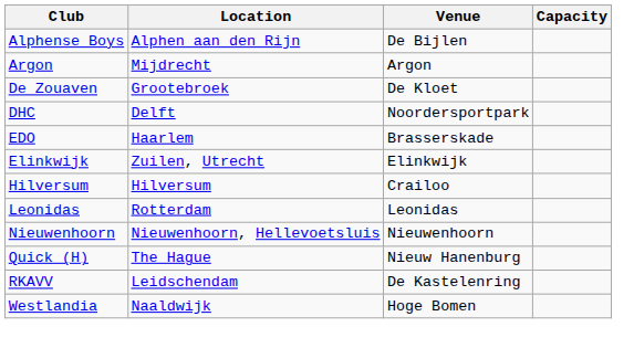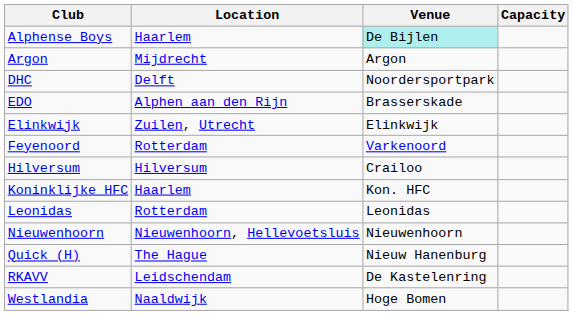 <table class="wikitable sortable">
 <tr>
 <th>Club</th>
 <th>Location</th>
 <th>Venue</th>
 <th>Capacity</th>
 </tr>
 <tr>
 <td><a href='#'>Alphense Boys</a></td>
-<td><a href='#'>Alphen aan den Rijn</a></td>
-<td>De Bijlen</td>
+<td><a href='#'>Haarlem</a></td>
+<td style="background: paleturquoise;">De Bijlen</td>
 <td></td>
 </tr>
 <tr>
 <td><a href='#'>Argon</a></td>
 <td><a href='#'>Mijdrecht</a></td>
 <td>Argon</td>
-<td></td>
-</tr>
-<tr>
-<td><a href='#'>De Zouaven</a></td>
-<td><a href='#'>Grootebroek</a></td>
-<td>De Kloet</td>
 <td></td>
 </tr>
 <tr>
 <td><a href='#'>DHC</a></td>
 <td><a href='#'>Delft</a></td>
 <td>Noordersportpark</td>
 <td></td>
 </tr>
 <tr>
 <td><a href='#'>EDO</a></td>
-<td><a href='#'>Haarlem</a></td>
+<td><a href='#'>Alphen aan den Rijn</a></td>
 <td>Brasserskade</td>
 <td></td>
 </tr>
 <tr>
 <td><a href='#'>Elinkwijk</a></td>
 <td><a href='#'>Zuilen</a>, <a href='#'>Utrecht</a></td>
 <td>Elinkwijk</td>
 <td></td>
 </tr>
 <tr>
+<td><a href='#'>Feyenoord</a></td>
+<td><a href='#'>Rotterdam</a></td>
+<td><a href='#'>Varkenoord</a></td>
+<td></td>
+</tr>
+<tr>
 <td><a href='#'>Hilversum</a></td>
 <td><a href='#'>Hilversum</a></td>
 <td>Crailoo</td>
+<td></td>
+</tr>
+<tr>
+<td><a href='#'>Koninklijke HFC</a></td>
+<td><a href='#'>Haarlem</a></td>
+<td>Kon. HFC</td>
 <td></td>
 </tr>
 <tr>
 <td><a href='#'>Leonidas</a></td>
 <td><a href='#'>Rotterdam</a></td>
 <td>Leonidas</td>
 <td></td>
 </tr>
 <tr>
 <td><a href='#'>Nieuwenhoorn</a></td>
 <td><a href='#'>Nieuwenhoorn</a>, <a href='#'>Hellevoetsluis</a></td>
 <td>Nieuwenhoorn</td>
 <td></td>
 </tr>
 <tr>
 <td><a href='#'>Quick (H)</a></td>
 <td><a href='#'>The Hague</a></td>
 <td>Nieuw Hanenburg</td>
 <td></td>
 </tr>
 <tr>
 <td><a href='#'>RKAVV</a></td>
 <td><a href='#'>Leidschendam</a></td>
 <td>De Kastelenring</td>
 <td></td>
 </tr>
 <tr>
 <td><a href='#'>Westlandia</a></td>
 <td><a href='#'>Naaldwijk</a></td>
 <td>Hoge Bomen</td>
 <td></td>
 </tr>
 </table>
